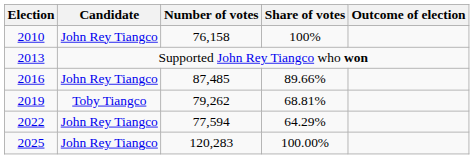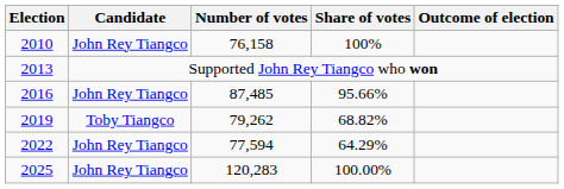 <table class="wikitable" style="text-align:center;">
 <tr>
 <th>Election</th>
 <th>Candidate</th>
 <th>Number of votes</th>
 <th>Share of votes</th>
 <th>Outcome of election</th>
 </tr>
 <tr>
 <td><a href='#'>2010</a></td>
 <td><a href='#'>John Rey Tiangco</a></td>
 <td>76,158</td>
 <td>100%</td>
 <td></td>
 </tr>
 <tr>
 <td><a href='#'>2013</a></td>
 <td colspan="4">Supported <a href='#'>John Rey Tiangco</a> who <strong>won</strong></td>
 </tr>
 <tr>
 <td><a href='#'>2016</a></td>
 <td><a href='#'>John Rey Tiangco</a></td>
 <td>87,485</td>
-<td>89.66%</td>
+<td>95.66%</td>
 <td></td>
 </tr>
 <tr>
 <td><a href='#'>2019</a></td>
 <td><a href='#'>Toby Tiangco</a></td>
 <td>79,262</td>
-<td>68.81%</td>
+<td>68.82%</td>
 <td></td>
 </tr>
 <tr>
 <td><a href='#'>2022</a></td>
 <td><a href='#'>John Rey Tiangco</a></td>
 <td>77,594</td>
 <td>64.29%</td>
 <td></td>
 </tr>
 <tr>
 <td><a href='#'>2025</a></td>
 <td><a href='#'>John Rey Tiangco</a></td>
 <td>120,283</td>
 <td>100.00%</td>
 <td></td>
 </tr>
 </table>
